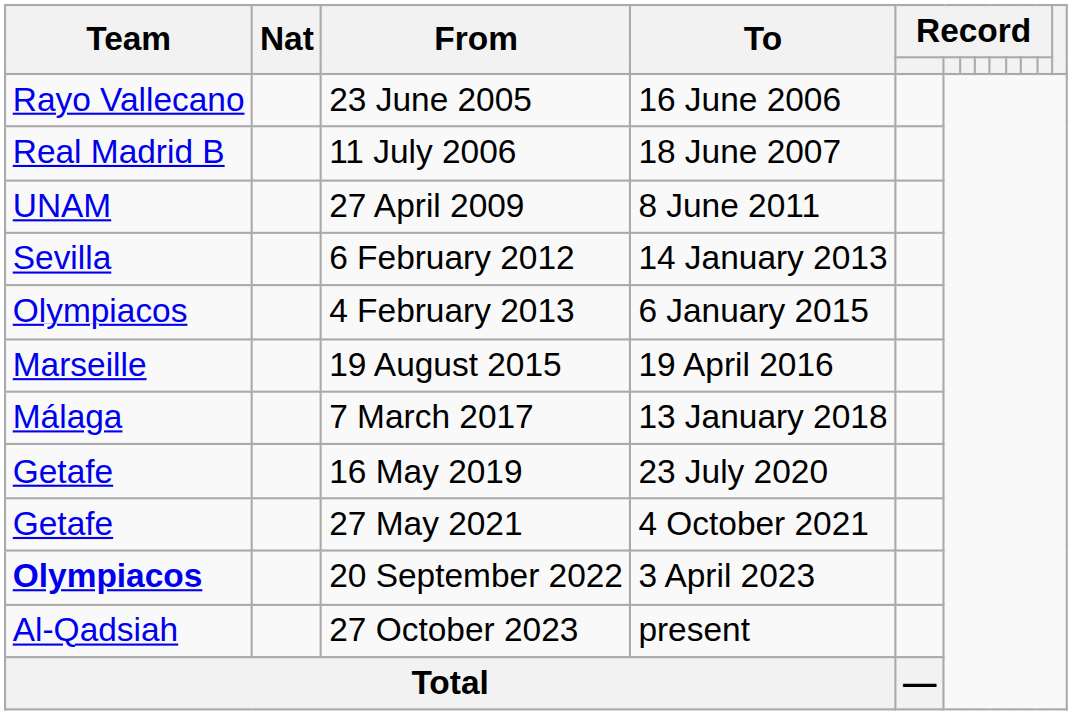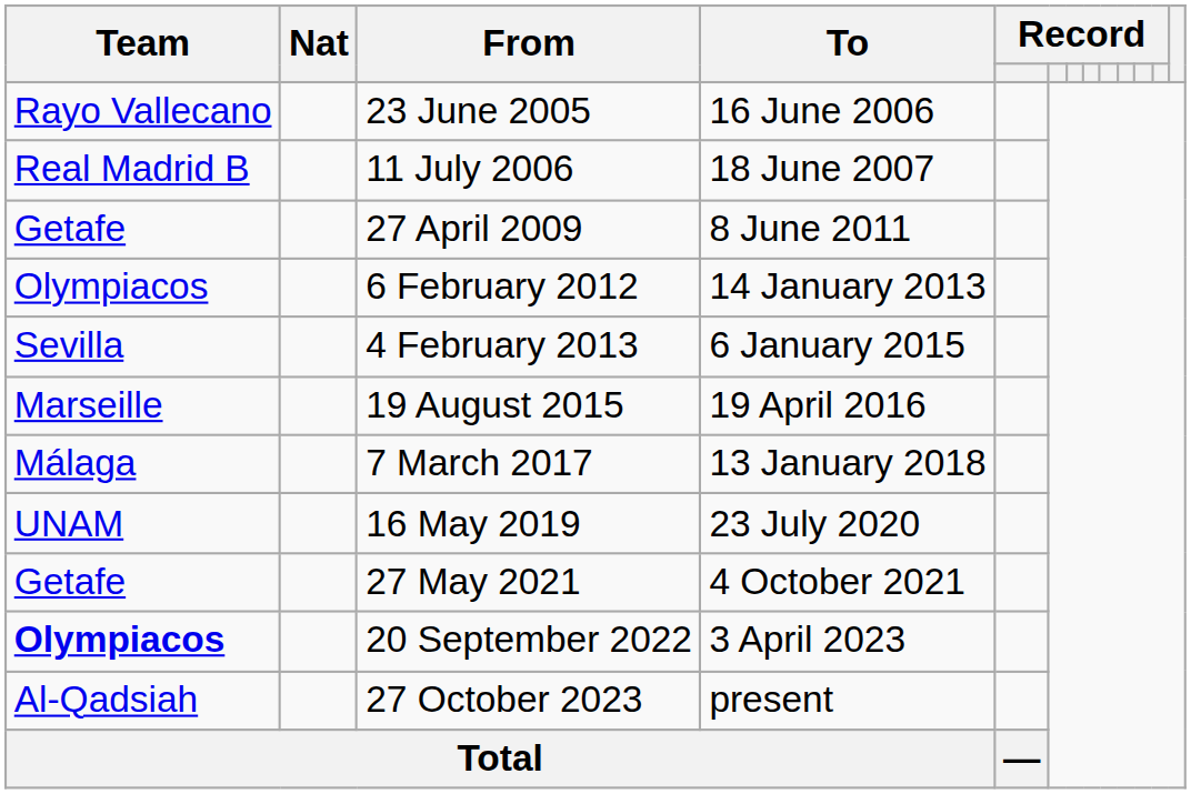 <table class="wikitable" style="text-align: center">
 <tr>
 <th rowspan="2">Team</th>
 <th rowspan="2">Nat</th>
 <th rowspan="2">From</th>
 <th rowspan="2">To</th>
 <th colspan="8">Record</th>
 <th rowspan=2></th>
 </tr>
 <tr>
 <th></th>
 <th></th>
 <th></th>
 <th></th>
 <th></th>
 <th></th>
 <th></th>
 <th></th>
 </tr>
 <tr>
 <td align="left"><a href='#'>Rayo Vallecano</a></td>
 <td></td>
 <td align=left>23 June 2005</td>
 <td align=left>16 June 2006<br></td>
 <td></td>
 </tr>
 <tr>
 <td align="left"><a href='#'>Real Madrid B</a></td>
 <td></td>
 <td align=left>11 July 2006</td>
 <td align=left>18 June 2007<br></td>
 <td></td>
 </tr>
 <tr>
-<td align="left"><a href='#'>UNAM</a></td>
+<td align="left"><a href='#'>Getafe</a></td>
 <td></td>
 <td align=left>27 April 2009</td>
 <td align=left>8 June 2011<br></td>
 <td></td>
 </tr>
 <tr>
-<td align="left"><a href='#'>Sevilla</a></td>
+<td align="left"><a href='#'>Olympiacos</a></td>
 <td></td>
 <td align=left>6 February 2012</td>
 <td align=left>14 January 2013<br></td>
 <td></td>
 </tr>
 <tr>
-<td align="left"><a href='#'>Olympiacos</a></td>
+<td align="left"><a href='#'>Sevilla</a></td>
 <td></td>
 <td align=left>4 February 2013</td>
 <td align=left>6 January 2015<br></td>
 <td></td>
 </tr>
 <tr>
 <td align="left"><a href='#'>Marseille</a></td>
 <td></td>
 <td align=left>19 August 2015</td>
 <td align=left>19 April 2016<br></td>
 <td></td>
 </tr>
 <tr>
 <td align="left"><a href='#'>Málaga</a></td>
 <td></td>
 <td align=left>7 March 2017</td>
 <td align=left>13 January 2018<br></td>
 <td></td>
 </tr>
 <tr>
-<td align="left"><a href='#'>Getafe</a></td>
+<td align="left"><a href='#'>UNAM</a></td>
 <td></td>
 <td align=left>16 May 2019</td>
 <td align=left>23 July 2020<br></td>
 <td></td>
 </tr>
 <tr>
 <td align="left"><a href='#'>Getafe</a></td>
 <td></td>
 <td align=left>27 May 2021</td>
 <td align=left>4 October 2021<br></td>
 <td></td>
 </tr>
 <tr>
 <td align="left"><strong><a href='#'>Olympiacos</a></strong></td>
 <td></td>
 <td align=left>20 September 2022</td>
 <td align=left>3 April 2023<br></td>
 <td></td>
 </tr>
 <tr>
 <td align="left"><a href='#'>Al-Qadsiah</a></td>
 <td></td>
 <td align=left>27 October 2023</td>
 <td align=left>present<br></td>
 <td></td>
 </tr>
 <tr>
 <th colspan=4>Total<br></th>
 <th>—</th>
 </tr>
 </table>
